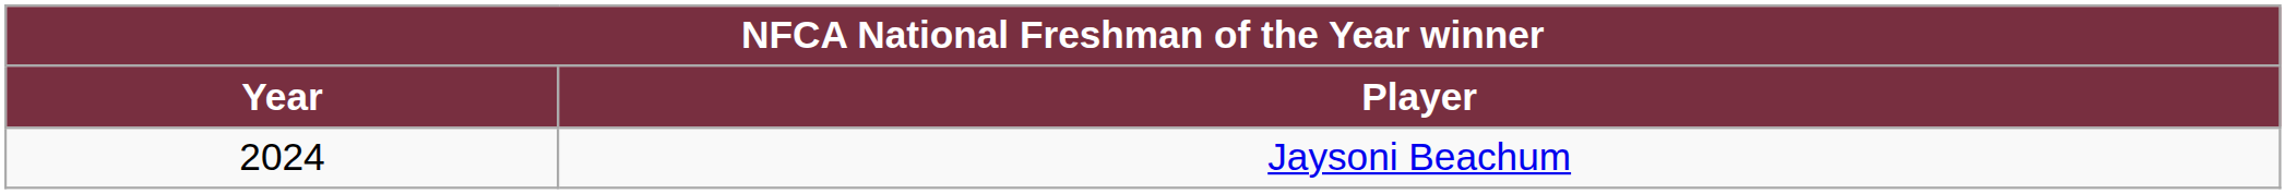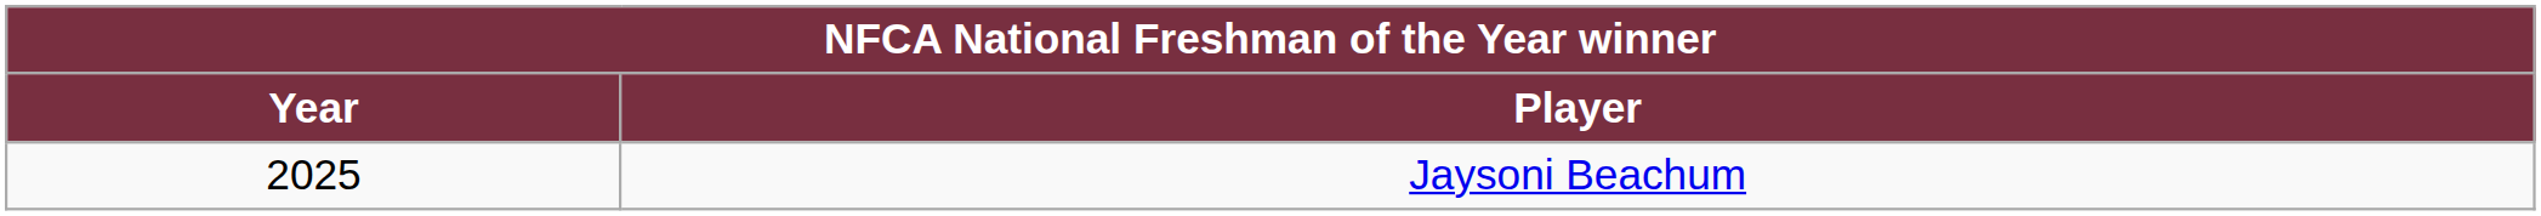 <table class="wikitable" style="width:75%;" style="border-collapse: collapse;">
 <tr>
 <td colspan="5" style= "background:#782F40; color:white; text-align:center;"><strong>NFCA National Freshman of the Year winner</strong></td>
 </tr>
 <tr>
 <th style="background:#782F40; color:white;">Year</th>
 <th style="background:#782F40; color:white;">Player</th>
 </tr>
 <tr style="text-align:center;">
-<td>2024</td>
+<td>2025</td>
 <td><a href='#'>Jaysoni Beachum</a></td>
 </tr>
 </table>
